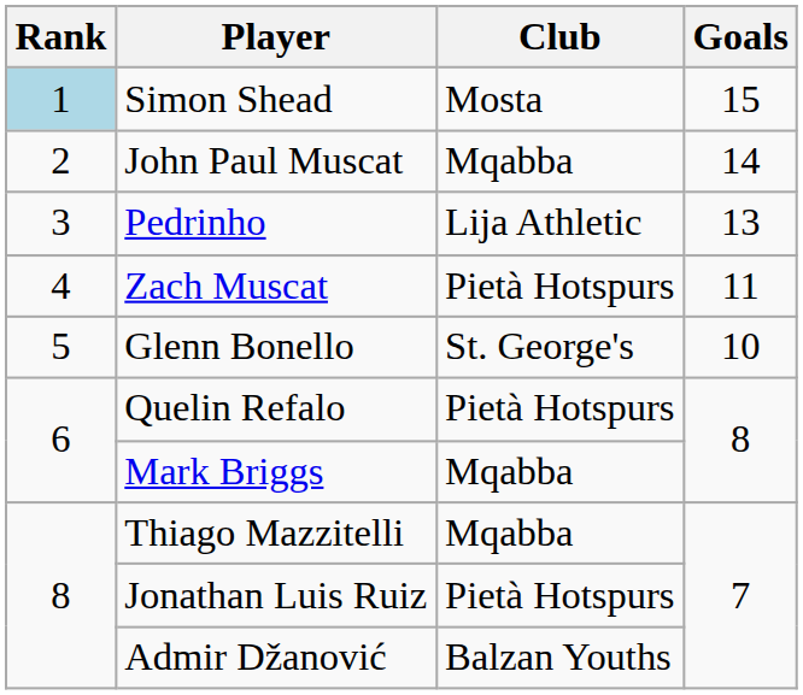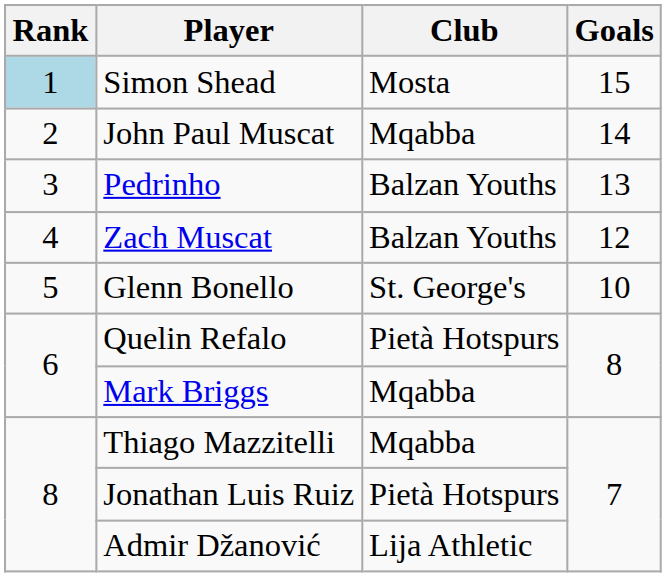 <table class="wikitable" style="text-align:center">
 <tr>
 <th>Rank</th>
 <th>Player</th>
 <th>Club</th>
 <th>Goals</th>
 </tr>
 <tr>
 <td rowspan="1" style="background: lightblue;">1</td>
 <td align="left"> Simon Shead</td>
 <td align="left">Mosta</td>
 <td rowspan="1">15</td>
 </tr>
 <tr>
 <td rowspan="1">2</td>
 <td align="left"> John Paul Muscat</td>
 <td align="left">Mqabba</td>
 <td rowspan="1">14</td>
 </tr>
 <tr>
 <td rowspan="1">3</td>
 <td align="left"> <a href='#'>Pedrinho</a></td>
-<td align="left">Lija Athletic</td>
+<td align="left">Balzan Youths</td>
 <td rowspan="1">13</td>
 </tr>
 <tr>
 <td rowspan="1">4</td>
 <td align="left"> <a href='#'>Zach Muscat</a></td>
-<td align="left">Pietà Hotspurs</td>
-<td rowspan="1">11</td>
+<td align="left">Balzan Youths</td>
+<td rowspan="1">12</td>
 </tr>
 <tr>
 <td rowspan="1">5</td>
 <td align="left"> Glenn Bonello</td>
 <td align="left">St. George's</td>
 <td rowspan="1">10</td>
 </tr>
 <tr>
 <td rowspan="2">6</td>
 <td align="left"> Quelin Refalo</td>
 <td align="left">Pietà Hotspurs</td>
 <td rowspan="2">8</td>
 </tr>
 <tr>
 <td align="left"> <a href='#'>Mark Briggs</a></td>
 <td align="left">Mqabba</td>
 </tr>
 <tr>
 <td rowspan="3">8</td>
 <td align="left"> Thiago Mazzitelli</td>
 <td align="left">Mqabba</td>
 <td rowspan="3">7</td>
 </tr>
 <tr>
 <td align="left"> Jonathan Luis Ruiz</td>
 <td align="left">Pietà Hotspurs</td>
 </tr>
 <tr>
 <td align="left"> Admir Džanović</td>
-<td align="left">Balzan Youths</td>
+<td align="left">Lija Athletic</td>
 </tr>
 </table>
